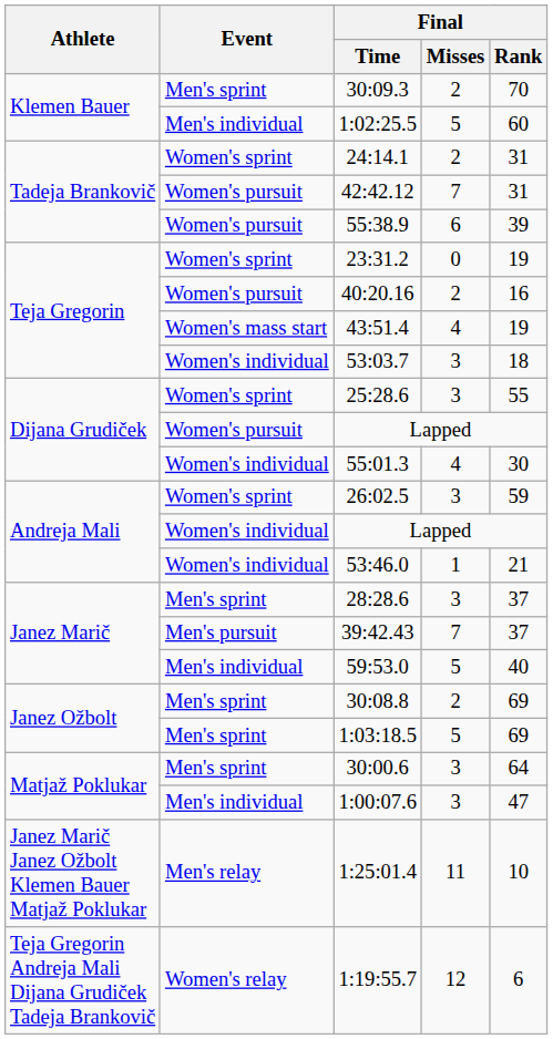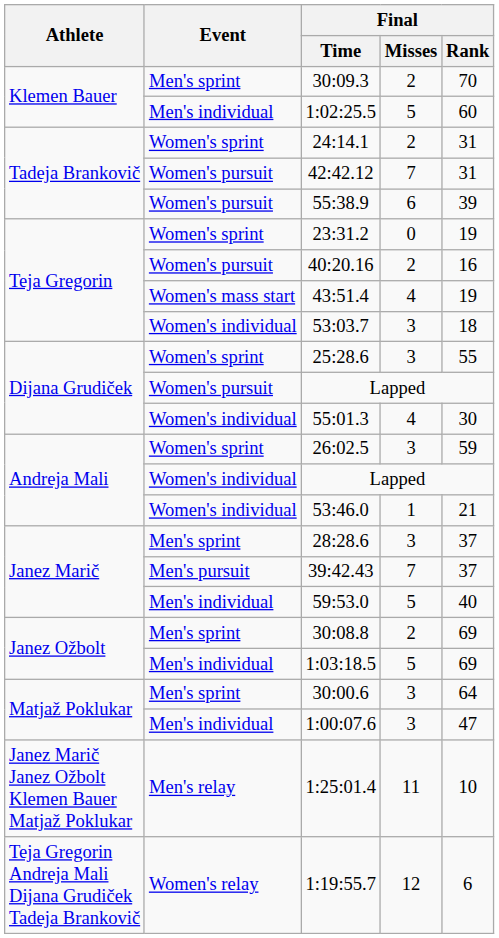 <table class="wikitable" style="font-size:90%">
 <tr>
 <th rowspan="2">Athlete</th>
 <th rowspan="2">Event</th>
 <th colspan="3">Final</th>
 </tr>
 <tr>
 <th>Time</th>
 <th>Misses</th>
 <th>Rank</th>
 </tr>
 <tr>
 <td rowspan=2><a href='#'>Klemen Bauer</a></td>
 <td><a href='#'>Men's sprint</a></td>
 <td align="center">30:09.3</td>
 <td align="center">2</td>
 <td align="center">70</td>
 </tr>
 <tr>
 <td><a href='#'>Men's individual</a></td>
 <td align="center">1:02:25.5</td>
 <td align="center">5</td>
 <td align="center">60</td>
 </tr>
 <tr>
 <td rowspan=3><a href='#'>Tadeja Brankovič</a></td>
 <td><a href='#'>Women's sprint</a></td>
 <td align="center">24:14.1</td>
 <td align="center">2</td>
 <td align="center">31</td>
 </tr>
 <tr>
 <td><a href='#'>Women's pursuit</a></td>
 <td align="center">42:42.12</td>
 <td align="center">7</td>
 <td align="center">31</td>
 </tr>
 <tr>
 <td><a href='#'>Women's pursuit</a></td>
 <td align="center">55:38.9</td>
 <td align="center">6</td>
 <td align="center">39</td>
 </tr>
 <tr>
 <td rowspan=4><a href='#'>Teja Gregorin</a></td>
 <td><a href='#'>Women's sprint</a></td>
 <td align="center">23:31.2</td>
 <td align="center">0</td>
 <td align="center">19</td>
 </tr>
 <tr>
 <td><a href='#'>Women's pursuit</a></td>
 <td align="center">40:20.16</td>
 <td align="center">2</td>
 <td align="center">16</td>
 </tr>
 <tr>
 <td><a href='#'>Women's mass start</a></td>
 <td align="center">43:51.4</td>
 <td align="center">4</td>
 <td align="center">19</td>
 </tr>
 <tr>
 <td><a href='#'>Women's individual</a></td>
 <td align="center">53:03.7</td>
 <td align="center">3</td>
 <td align="center">18</td>
 </tr>
 <tr>
 <td rowspan=3><a href='#'>Dijana Grudiček</a></td>
 <td><a href='#'>Women's sprint</a></td>
 <td align="center">25:28.6</td>
 <td align="center">3</td>
 <td align="center">55</td>
 </tr>
 <tr>
 <td><a href='#'>Women's pursuit</a></td>
 <td colspan=3 align="center">Lapped</td>
 </tr>
 <tr>
 <td><a href='#'>Women's individual</a></td>
 <td align="center">55:01.3</td>
 <td align="center">4</td>
 <td align="center">30</td>
 </tr>
 <tr>
 <td rowspan=3><a href='#'>Andreja Mali</a></td>
 <td><a href='#'>Women's sprint</a></td>
 <td align="center">26:02.5</td>
 <td align="center">3</td>
 <td align="center">59</td>
 </tr>
 <tr>
 <td><a href='#'>Women's individual</a></td>
 <td colspan=3 align="center">Lapped</td>
 </tr>
 <tr>
 <td><a href='#'>Women's individual</a></td>
 <td align="center">53:46.0</td>
 <td align="center">1</td>
 <td align="center">21</td>
 </tr>
 <tr>
 <td rowspan=3><a href='#'>Janez Marič</a></td>
 <td><a href='#'>Men's sprint</a></td>
 <td align="center">28:28.6</td>
 <td align="center">3</td>
 <td align="center">37</td>
 </tr>
 <tr>
 <td><a href='#'>Men's pursuit</a></td>
 <td align="center">39:42.43</td>
 <td align="center">7</td>
 <td align="center">37</td>
 </tr>
 <tr>
 <td><a href='#'>Men's individual</a></td>
 <td align="center">59:53.0</td>
 <td align="center">5</td>
 <td align="center">40</td>
 </tr>
 <tr>
 <td rowspan=2><a href='#'>Janez Ožbolt</a></td>
 <td><a href='#'>Men's sprint</a></td>
 <td align="center">30:08.8</td>
 <td align="center">2</td>
 <td align="center">69</td>
 </tr>
 <tr>
-<td><a href='#'>Men's sprint</a></td>
+<td><a href='#'>Men's individual</a></td>
 <td align="center">1:03:18.5</td>
 <td align="center">5</td>
 <td align="center">69</td>
 </tr>
 <tr>
 <td rowspan=2><a href='#'>Matjaž Poklukar</a></td>
 <td><a href='#'>Men's sprint</a></td>
 <td align="center">30:00.6</td>
 <td align="center">3</td>
 <td align="center">64</td>
 </tr>
 <tr>
 <td><a href='#'>Men's individual</a></td>
 <td align="center">1:00:07.6</td>
 <td align="center">3</td>
 <td align="center">47</td>
 </tr>
 <tr>
 <td><a href='#'>Janez Marič</a><br><a href='#'>Janez Ožbolt</a><br><a href='#'>Klemen Bauer</a><br><a href='#'>Matjaž Poklukar</a></td>
 <td><a href='#'>Men's relay</a></td>
 <td align="center">1:25:01.4</td>
 <td align="center">11</td>
 <td align="center">10</td>
 </tr>
 <tr>
 <td><a href='#'>Teja Gregorin</a><br><a href='#'>Andreja Mali</a><br><a href='#'>Dijana Grudiček</a><br><a href='#'>Tadeja Brankovič</a></td>
 <td><a href='#'>Women's relay</a></td>
 <td align="center">1:19:55.7</td>
 <td align="center">12</td>
 <td align="center">6</td>
 </tr>
 </table>
